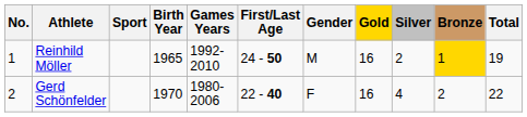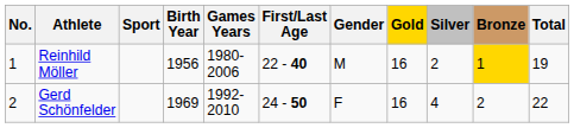 <table class="wikitable sortable">
 <tr>
 <th>No.</th>
 <th>Athlete</th>
 <th>Sport</th>
 <th>Birth Year</th>
 <th>Games Years</th>
 <th>First/Last Age</th>
 <th>Gender</th>
 <th style="background:gold; width:4.0em; font-weight:bold;">Gold</th>
 <th style="background:silver; width:4.0em; font-weight:bold;">Silver</th>
 <th style="background:#c96; width:4.0em; font-weight:bold;">Bronze</th>
 <th style="width:4.0em;">Total</th>
 </tr>
 <tr>
 <td>1</td>
 <td><a href='#'>Reinhild Möller</a></td>
 <td></td>
-<td>1965</td>
-<td>1992-2010</td>
-<td>24 - <strong>50</strong></td>
+<td>1956</td>
+<td>1980-2006</td>
+<td>22 - <strong>40</strong></td>
 <td>M</td>
 <td>16</td>
 <td>2</td>
 <td style="background: gold;">1</td>
 <td>19</td>
 </tr>
 <tr>
 <td>2</td>
 <td><a href='#'>Gerd Schönfelder</a></td>
 <td></td>
-<td>1970</td>
-<td>1980-2006</td>
-<td>22 - <strong>40</strong></td>
+<td>1969</td>
+<td>1992-2010</td>
+<td>24 - <strong>50</strong></td>
 <td>F</td>
 <td>16</td>
 <td>4</td>
 <td>2</td>
 <td>22</td>
 </tr>
 </table>
